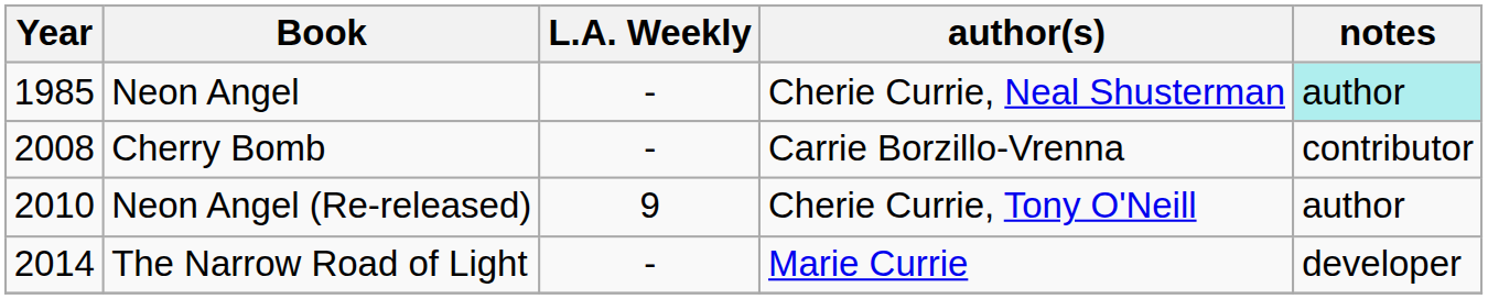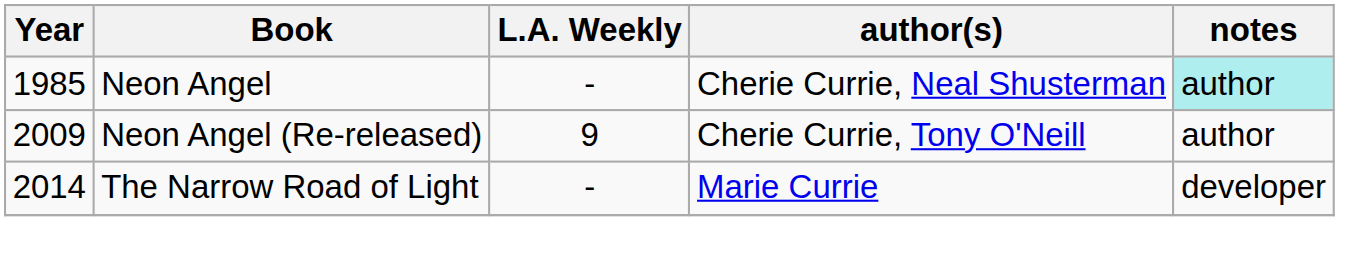 <table class="wikitable" Books>
 <tr>
 <th>Year</th>
 <th>Book</th>
 <th>L.A. Weekly</th>
 <th>author(s)</th>
 <th>notes</th>
 </tr>
 <tr>
 <td>1985</td>
 <td>Neon Angel</td>
 <td align="center">-</td>
 <td>Cherie Currie, <a href='#'>Neal Shusterman</a></td>
 <td style="background: paleturquoise;">author</td>
 </tr>
 <tr>
-<td>2008</td>
-<td>Cherry Bomb</td>
-<td align="center">-</td>
-<td>Carrie Borzillo-Vrenna</td>
-<td>contributor</td>
-</tr>
-<tr>
-<td>2010</td>
+<td>2009</td>
 <td>Neon Angel (Re-released)</td>
 <td align="center">9</td>
 <td>Cherie Currie, <a href='#'>Tony O'Neill</a></td>
 <td>author</td>
 </tr>
 <tr>
 <td>2014</td>
 <td>The Narrow Road of Light</td>
 <td align="center">-</td>
 <td><a href='#'>Marie Currie</a></td>
 <td>developer</td>
 </tr>
 <tr>
 </tr>
 </table>
